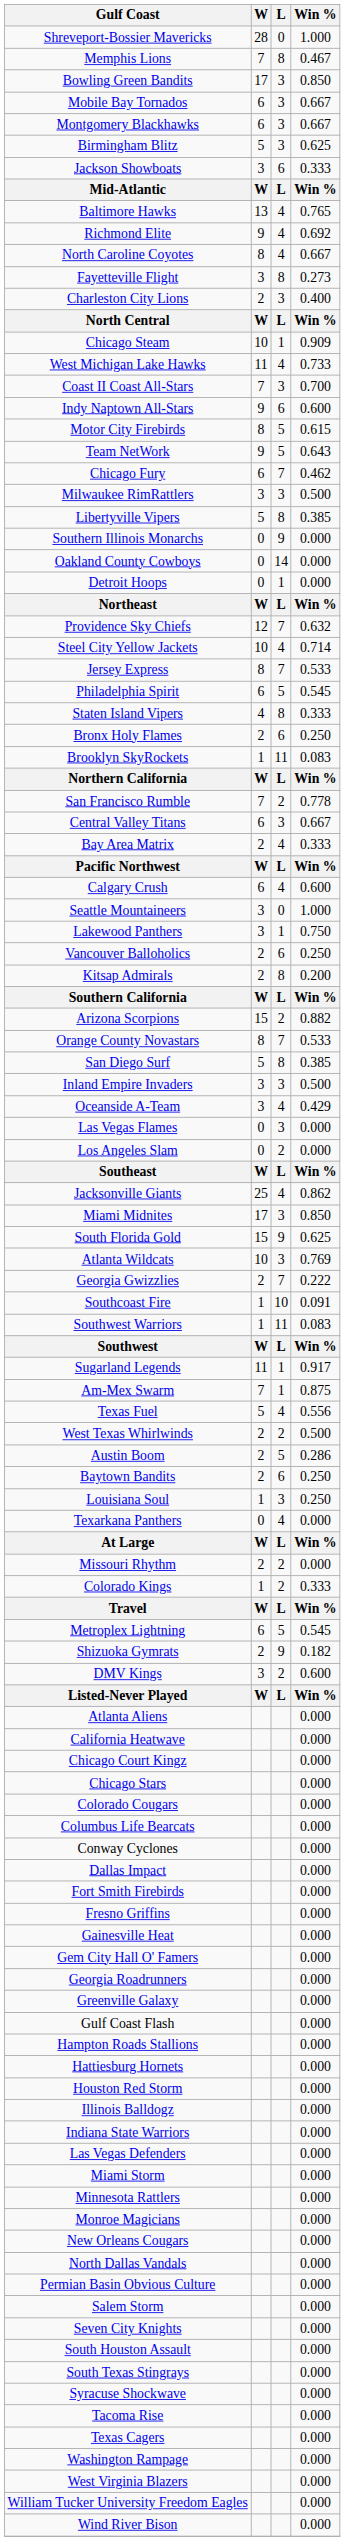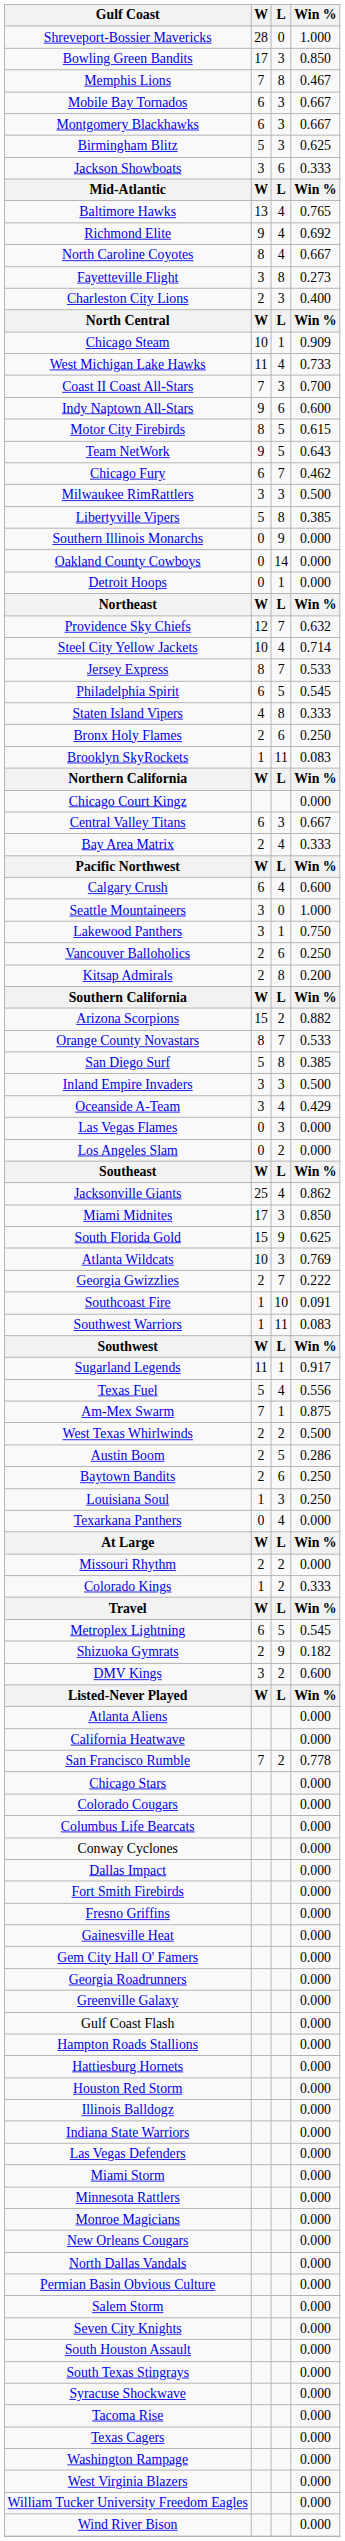 <table class="wikitable">
 <tr>
 <th>Gulf Coast</th>
 <th>W</th>
 <th>L</th>
 <th>Win %</th>
 </tr>
 <tr>
 <td align=center><a href='#'>Shreveport-Bossier Mavericks</a></td>
 <td align=center>28</td>
 <td align=center>0</td>
 <td align=center>1.000</td>
 </tr>
 <tr>
+<td align=center><a href='#'>Bowling Green Bandits</a></td>
+<td align=center>17</td>
+<td align=center>3</td>
+<td align=center>0.850</td>
+</tr>
+<tr>
 <td align=center><a href='#'>Memphis Lions</a></td>
 <td align=center>7</td>
 <td align=center>8</td>
 <td align=center>0.467</td>
-</tr>
-<tr>
-<td align=center><a href='#'>Bowling Green Bandits</a></td>
-<td align=center>17</td>
-<td align=center>3</td>
-<td align=center>0.850</td>
 </tr>
 <tr>
 <td align=center><a href='#'>Mobile Bay Tornados</a></td>
 <td align=center>6</td>
 <td align=center>3</td>
 <td align=center>0.667</td>
 </tr>
 <tr>
 <td align=center><a href='#'>Montgomery Blackhawks</a></td>
 <td align=center>6</td>
 <td align=center>3</td>
 <td align=center>0.667</td>
 </tr>
 <tr>
 <td align=center><a href='#'>Birmingham Blitz</a></td>
 <td align=center>5</td>
 <td align=center>3</td>
 <td align=center>0.625</td>
 </tr>
 <tr>
 <td align=center><a href='#'>Jackson Showboats</a></td>
 <td align=center>3</td>
 <td align=center>6</td>
 <td align=center>0.333</td>
 </tr>
 <tr>
 <th>Mid-Atlantic</th>
 <th>W</th>
 <th>L</th>
 <th>Win %</th>
 </tr>
 <tr>
 <td align=center><a href='#'>Baltimore Hawks</a></td>
 <td align=center>13</td>
 <td align=center>4</td>
 <td align=center>0.765</td>
 </tr>
 <tr>
 <td align=center><a href='#'>Richmond Elite</a></td>
 <td align=center>9</td>
 <td align=center>4</td>
 <td align=center>0.692</td>
 </tr>
 <tr>
 <td align=center><a href='#'>North Caroline Coyotes</a></td>
 <td align=center>8</td>
 <td align=center>4</td>
 <td align=center>0.667</td>
 </tr>
 <tr>
 <td align=center><a href='#'>Fayetteville Flight</a></td>
 <td align=center>3</td>
 <td align=center>8</td>
 <td align=center>0.273</td>
 </tr>
 <tr>
 <td align=center><a href='#'>Charleston City Lions</a></td>
 <td align=center>2</td>
 <td align=center>3</td>
 <td align=center>0.400</td>
 </tr>
 <tr>
 <th>North Central</th>
 <th>W</th>
 <th>L</th>
 <th>Win %</th>
 </tr>
 <tr>
 <td align=center><a href='#'>Chicago Steam</a></td>
 <td align=center>10</td>
 <td align=center>1</td>
 <td align=center>0.909</td>
 </tr>
 <tr>
 <td align=center><a href='#'>West Michigan Lake Hawks</a></td>
 <td align=center>11</td>
 <td align=center>4</td>
 <td align=center>0.733</td>
 </tr>
 <tr>
 <td align=center><a href='#'>Coast II Coast All-Stars</a></td>
 <td align=center>7</td>
 <td align=center>3</td>
 <td align=center>0.700</td>
 </tr>
 <tr>
 <td align=center><a href='#'>Indy Naptown All-Stars</a></td>
 <td align=center>9</td>
 <td align=center>6</td>
 <td align=center>0.600</td>
 </tr>
 <tr>
 <td align=center><a href='#'>Motor City Firebirds</a></td>
 <td align=center>8</td>
 <td align=center>5</td>
 <td align=center>0.615</td>
 </tr>
 <tr>
 <td align=center><a href='#'>Team NetWork</a></td>
 <td align=center>9</td>
 <td align=center>5</td>
 <td align=center>0.643</td>
 </tr>
 <tr>
 <td align=center><a href='#'>Chicago Fury</a></td>
 <td align=center>6</td>
 <td align=center>7</td>
 <td align=center>0.462</td>
 </tr>
 <tr>
 <td align=center><a href='#'>Milwaukee RimRattlers</a></td>
 <td align=center>3</td>
 <td align=center>3</td>
 <td align=center>0.500</td>
 </tr>
 <tr>
 <td align=center><a href='#'>Libertyville Vipers</a></td>
 <td align=center>5</td>
 <td align=center>8</td>
 <td align=center>0.385</td>
 </tr>
 <tr>
 <td align=center><a href='#'>Southern Illinois Monarchs</a></td>
 <td align=center>0</td>
 <td align=center>9</td>
 <td align=center>0.000</td>
 </tr>
 <tr>
 <td align=center><a href='#'>Oakland County Cowboys</a></td>
 <td align=center>0</td>
 <td align=center>14</td>
 <td align=center>0.000</td>
 </tr>
 <tr>
 <td align=center><a href='#'>Detroit Hoops</a></td>
 <td align=center>0</td>
 <td align=center>1</td>
 <td align=center>0.000</td>
 </tr>
 <tr>
 <th>Northeast</th>
 <th>W</th>
 <th>L</th>
 <th>Win %</th>
 </tr>
 <tr>
 <td align=center><a href='#'>Providence Sky Chiefs</a></td>
 <td align=center>12</td>
 <td align=center>7</td>
 <td align=center>0.632</td>
 </tr>
 <tr>
 <td align=center><a href='#'>Steel City Yellow Jackets</a></td>
 <td align=center>10</td>
 <td align=center>4</td>
 <td align=center>0.714</td>
 </tr>
 <tr>
 <td align=center><a href='#'>Jersey Express</a></td>
 <td align=center>8</td>
 <td align=center>7</td>
 <td align=center>0.533</td>
 </tr>
 <tr>
 <td align=center><a href='#'>Philadelphia Spirit</a></td>
 <td align=center>6</td>
 <td align=center>5</td>
 <td align=center>0.545</td>
 </tr>
 <tr>
 <td align=center><a href='#'>Staten Island Vipers</a></td>
 <td align=center>4</td>
 <td align=center>8</td>
 <td align=center>0.333</td>
 </tr>
 <tr>
 <td align=center><a href='#'>Bronx Holy Flames</a></td>
 <td align=center>2</td>
 <td align=center>6</td>
 <td align=center>0.250</td>
 </tr>
 <tr>
 <td align=center><a href='#'>Brooklyn SkyRockets</a></td>
 <td align=center>1</td>
 <td align=center>11</td>
 <td align=center>0.083</td>
 </tr>
 <tr>
 <th>Northern California</th>
 <th>W</th>
 <th>L</th>
 <th>Win %</th>
 </tr>
 <tr>
-<td align=center><a href='#'>San Francisco Rumble</a></td>
-<td align=center>7</td>
-<td align=center>2</td>
-<td align=center>0.778</td>
+<td align=center><a href='#'>Chicago Court Kingz</a></td>
+<td align=center></td>
+<td align=center></td>
+<td align=center>0.000</td>
 </tr>
 <tr>
 <td align=center><a href='#'>Central Valley Titans</a></td>
 <td align=center>6</td>
 <td align=center>3</td>
 <td align=center>0.667</td>
 </tr>
 <tr>
 <td align=center><a href='#'>Bay Area Matrix</a></td>
 <td align=center>2</td>
 <td align=center>4</td>
 <td align=center>0.333</td>
 </tr>
 <tr>
 <th>Pacific Northwest</th>
 <th>W</th>
 <th>L</th>
 <th>Win %</th>
 </tr>
 <tr>
 <td align=center><a href='#'>Calgary Crush</a></td>
 <td align=center>6</td>
 <td align=center>4</td>
 <td align=center>0.600</td>
 </tr>
 <tr>
 <td align=center><a href='#'>Seattle Mountaineers</a></td>
 <td align=center>3</td>
 <td align=center>0</td>
 <td align=center>1.000</td>
 </tr>
 <tr>
 <td align=center><a href='#'>Lakewood Panthers</a></td>
 <td align=center>3</td>
 <td align=center>1</td>
 <td align=center>0.750</td>
 </tr>
 <tr>
 <td align=center><a href='#'>Vancouver Balloholics</a></td>
 <td align=center>2</td>
 <td align=center>6</td>
 <td align=center>0.250</td>
 </tr>
 <tr>
 <td align=center><a href='#'>Kitsap Admirals</a></td>
 <td align=center>2</td>
 <td align=center>8</td>
 <td align=center>0.200</td>
 </tr>
 <tr>
 <th>Southern California</th>
 <th>W</th>
 <th>L</th>
 <th>Win %</th>
 </tr>
 <tr>
 <td align=center><a href='#'>Arizona Scorpions</a></td>
 <td align=center>15</td>
 <td align=center>2</td>
 <td align=center>0.882</td>
 </tr>
 <tr>
 <td align=center><a href='#'>Orange County Novastars</a></td>
 <td align=center>8</td>
 <td align=center>7</td>
 <td align=center>0.533</td>
 </tr>
 <tr>
 <td align=center><a href='#'>San Diego Surf</a></td>
 <td align=center>5</td>
 <td align=center>8</td>
 <td align=center>0.385</td>
 </tr>
 <tr>
 <td align=center><a href='#'>Inland Empire Invaders</a></td>
 <td align=center>3</td>
 <td align=center>3</td>
 <td align=center>0.500</td>
 </tr>
 <tr>
 <td align=center><a href='#'>Oceanside A-Team</a></td>
 <td align=center>3</td>
 <td align=center>4</td>
 <td align=center>0.429</td>
 </tr>
 <tr>
 <td align=center><a href='#'>Las Vegas Flames</a></td>
 <td align=center>0</td>
 <td align=center>3</td>
 <td align=center>0.000</td>
 </tr>
 <tr>
 <td align=center><a href='#'>Los Angeles Slam</a></td>
 <td align=center>0</td>
 <td align=center>2</td>
 <td align=center>0.000</td>
 </tr>
 <tr>
 <th>Southeast</th>
 <th>W</th>
 <th>L</th>
 <th>Win %</th>
 </tr>
 <tr>
 <td align=center><a href='#'>Jacksonville Giants</a></td>
 <td align=center>25</td>
 <td align=center>4</td>
 <td align=center>0.862</td>
 </tr>
 <tr>
 <td align=center><a href='#'>Miami Midnites</a></td>
 <td align=center>17</td>
 <td align=center>3</td>
 <td align=center>0.850</td>
 </tr>
 <tr>
 <td align=center><a href='#'>South Florida Gold</a></td>
 <td align=center>15</td>
 <td align=center>9</td>
 <td align=center>0.625</td>
 </tr>
 <tr>
 <td align=center><a href='#'>Atlanta Wildcats</a></td>
 <td align=center>10</td>
 <td align=center>3</td>
 <td align=center>0.769</td>
 </tr>
 <tr>
 <td align=center><a href='#'>Georgia Gwizzlies</a></td>
 <td align=center>2</td>
 <td align=center>7</td>
 <td align=center>0.222</td>
 </tr>
 <tr>
 <td align=center><a href='#'>Southcoast Fire</a></td>
 <td align=center>1</td>
 <td align=center>10</td>
 <td align=center>0.091</td>
 </tr>
 <tr>
 <td align=center><a href='#'>Southwest Warriors</a></td>
 <td align=center>1</td>
 <td align=center>11</td>
 <td align=center>0.083</td>
 </tr>
 <tr>
 <th>Southwest</th>
 <th>W</th>
 <th>L</th>
 <th>Win %</th>
 </tr>
 <tr>
 <td align=center><a href='#'>Sugarland Legends</a></td>
 <td align=center>11</td>
 <td align=center>1</td>
 <td align=center>0.917</td>
 </tr>
 <tr>
+<td align=center><a href='#'>Texas Fuel</a></td>
+<td align=center>5</td>
+<td align=center>4</td>
+<td align=center>0.556</td>
+</tr>
+<tr>
 <td align=center><a href='#'>Am-Mex Swarm</a></td>
 <td align=center>7</td>
 <td align=center>1</td>
 <td align=center>0.875</td>
-</tr>
-<tr>
-<td align=center><a href='#'>Texas Fuel</a></td>
-<td align=center>5</td>
-<td align=center>4</td>
-<td align=center>0.556</td>
 </tr>
 <tr>
 <td align=center><a href='#'>West Texas Whirlwinds</a></td>
 <td align=center>2</td>
 <td align=center>2</td>
 <td align=center>0.500</td>
 </tr>
 <tr>
 <td align=center><a href='#'>Austin Boom</a></td>
 <td align=center>2</td>
 <td align=center>5</td>
 <td align=center>0.286</td>
 </tr>
 <tr>
 <td align=center><a href='#'>Baytown Bandits</a></td>
 <td align=center>2</td>
 <td align=center>6</td>
 <td align=center>0.250</td>
 </tr>
 <tr>
 <td align=center><a href='#'>Louisiana Soul</a></td>
 <td align=center>1</td>
 <td align=center>3</td>
 <td align=center>0.250</td>
 </tr>
 <tr>
 <td align=center><a href='#'>Texarkana Panthers</a></td>
 <td align=center>0</td>
 <td align=center>4</td>
 <td align=center>0.000</td>
 </tr>
 <tr>
 <th>At Large</th>
 <th>W</th>
 <th>L</th>
 <th>Win %</th>
 </tr>
 <tr>
 <td align=center><a href='#'>Missouri Rhythm</a></td>
 <td align=center>2</td>
 <td align=center>2</td>
 <td align=center>0.000</td>
 </tr>
 <tr>
 <td align=center><a href='#'>Colorado Kings</a></td>
 <td align=center>1</td>
 <td align=center>2</td>
 <td align=center>0.333</td>
 </tr>
 <tr>
 <th>Travel</th>
 <th>W</th>
 <th>L</th>
 <th>Win %</th>
 </tr>
 <tr>
 <td align=center><a href='#'>Metroplex Lightning</a></td>
 <td align=center>6</td>
 <td align=center>5</td>
 <td align=center>0.545</td>
 </tr>
 <tr>
 <td align=center><a href='#'>Shizuoka Gymrats</a></td>
 <td align=center>2</td>
 <td align=center>9</td>
 <td align=center>0.182</td>
 </tr>
 <tr>
 <td align=center><a href='#'>DMV Kings</a></td>
 <td align=center>3</td>
 <td align=center>2</td>
 <td align=center>0.600</td>
 </tr>
 <tr>
 <th>Listed-Never Played</th>
 <th>W</th>
 <th>L</th>
 <th>Win %</th>
 </tr>
 <tr>
 <td align=center><a href='#'>Atlanta Aliens</a></td>
 <td align=center></td>
 <td align=center></td>
 <td align=center>0.000</td>
 </tr>
 <tr>
 <td align=center><a href='#'>California Heatwave</a></td>
 <td align=center></td>
 <td align=center></td>
 <td align=center>0.000</td>
 </tr>
 <tr>
-<td align=center><a href='#'>Chicago Court Kingz</a></td>
-<td align=center></td>
-<td align=center></td>
-<td align=center>0.000</td>
+<td align=center><a href='#'>San Francisco Rumble</a></td>
+<td align=center>7</td>
+<td align=center>2</td>
+<td align=center>0.778</td>
 </tr>
 <tr>
 <td align=center><a href='#'>Chicago Stars</a></td>
 <td align=center></td>
 <td align=center></td>
 <td align=center>0.000</td>
 </tr>
 <tr>
 <td align=center><a href='#'>Colorado Cougars</a></td>
 <td align=center></td>
 <td align=center></td>
 <td align=center>0.000</td>
 </tr>
 <tr>
 <td align=center><a href='#'>Columbus Life Bearcats</a></td>
 <td align=center></td>
 <td align=center></td>
 <td align=center>0.000</td>
 </tr>
 <tr>
 <td align=center>Conway Cyclones</td>
 <td align=center></td>
 <td align=center></td>
 <td align=center>0.000</td>
 </tr>
 <tr>
 <td align=center><a href='#'>Dallas Impact</a></td>
 <td align=center></td>
 <td align=center></td>
 <td align=center>0.000</td>
 </tr>
 <tr>
 <td align=center><a href='#'>Fort Smith Firebirds</a></td>
 <td align=center></td>
 <td align=center></td>
 <td align=center>0.000</td>
 </tr>
 <tr>
 <td align=center><a href='#'>Fresno Griffins</a></td>
 <td align=center></td>
 <td align=center></td>
 <td align=center>0.000</td>
 </tr>
 <tr>
 <td align=center><a href='#'>Gainesville Heat</a></td>
 <td align=center></td>
 <td align=center></td>
 <td align=center>0.000</td>
 </tr>
 <tr>
 <td align=center><a href='#'>Gem City Hall O' Famers</a></td>
 <td align=center></td>
 <td align=center></td>
 <td align=center>0.000</td>
 </tr>
 <tr>
 <td align=center><a href='#'>Georgia Roadrunners</a></td>
 <td align=center></td>
 <td align=center></td>
 <td align=center>0.000</td>
 </tr>
 <tr>
 <td align=center><a href='#'>Greenville Galaxy</a></td>
 <td align=center></td>
 <td align=center></td>
 <td align=center>0.000</td>
 </tr>
 <tr>
 <td align=center>Gulf Coast Flash</td>
 <td align=center></td>
 <td align=center></td>
 <td align=center>0.000</td>
 </tr>
 <tr>
 <td align=center><a href='#'>Hampton Roads Stallions</a></td>
 <td align=center></td>
 <td align=center></td>
 <td align=center>0.000</td>
 </tr>
 <tr>
 <td align=center><a href='#'>Hattiesburg Hornets</a></td>
 <td align=center></td>
 <td align=center></td>
 <td align=center>0.000</td>
 </tr>
 <tr>
 <td align=center><a href='#'>Houston Red Storm</a></td>
 <td align=center></td>
 <td align=center></td>
 <td align=center>0.000</td>
 </tr>
 <tr>
 <td align=center><a href='#'>Illinois Balldogz</a></td>
 <td align=center></td>
 <td align=center></td>
 <td align=center>0.000</td>
 </tr>
 <tr>
 <td align=center><a href='#'>Indiana State Warriors</a></td>
 <td align=center></td>
 <td align=center></td>
 <td align=center>0.000</td>
 </tr>
 <tr>
 <td align=center><a href='#'>Las Vegas Defenders</a></td>
 <td align=center></td>
 <td align=center></td>
 <td align=center>0.000</td>
 </tr>
 <tr>
 <td align=center><a href='#'>Miami Storm</a></td>
 <td align=center></td>
 <td align=center></td>
 <td align=center>0.000</td>
 </tr>
 <tr>
 <td align=center><a href='#'>Minnesota Rattlers</a></td>
 <td align=center></td>
 <td align=center></td>
 <td align=center>0.000</td>
 </tr>
 <tr>
 <td align=center><a href='#'>Monroe Magicians</a></td>
 <td align=center></td>
 <td align=center></td>
 <td align=center>0.000</td>
 </tr>
 <tr>
 <td align=center><a href='#'>New Orleans Cougars</a></td>
 <td align=center></td>
 <td align=center></td>
 <td align=center>0.000</td>
 </tr>
 <tr>
 <td align=center><a href='#'>North Dallas Vandals</a></td>
 <td align=center></td>
 <td align=center></td>
 <td align=center>0.000</td>
 </tr>
 <tr>
 <td align=center><a href='#'>Permian Basin Obvious Culture</a></td>
 <td align=center></td>
 <td align=center></td>
 <td align=center>0.000</td>
 </tr>
 <tr>
 <td align=center><a href='#'>Salem Storm</a></td>
 <td align=center></td>
 <td align=center></td>
 <td align=center>0.000</td>
 </tr>
 <tr>
 <td align=center><a href='#'>Seven City Knights</a></td>
 <td align=center></td>
 <td align=center></td>
 <td align=center>0.000</td>
 </tr>
 <tr>
 <td align=center><a href='#'>South Houston Assault</a></td>
 <td align=center></td>
 <td align=center></td>
 <td align=center>0.000</td>
 </tr>
 <tr>
 <td align=center><a href='#'>South Texas Stingrays</a></td>
 <td align=center></td>
 <td align=center></td>
 <td align=center>0.000</td>
 </tr>
 <tr>
 <td align=center><a href='#'>Syracuse Shockwave</a></td>
 <td align=center></td>
 <td align=center></td>
 <td align=center>0.000</td>
 </tr>
 <tr>
 <td align=center><a href='#'>Tacoma Rise</a></td>
 <td align=center></td>
 <td align=center></td>
 <td align=center>0.000</td>
 </tr>
 <tr>
 <td align=center><a href='#'>Texas Cagers</a></td>
 <td align=center></td>
 <td align=center></td>
 <td align=center>0.000</td>
 </tr>
 <tr>
 <td align=center><a href='#'>Washington Rampage</a></td>
 <td align=center></td>
 <td align=center></td>
 <td align=center>0.000</td>
 </tr>
 <tr>
 <td align=center><a href='#'>West Virginia Blazers</a></td>
 <td align=center></td>
 <td align=center></td>
 <td align=center>0.000</td>
 </tr>
 <tr>
 <td align=center><a href='#'>William Tucker University Freedom Eagles</a></td>
 <td align=center></td>
 <td align=center></td>
 <td align=center>0.000</td>
 </tr>
 <tr>
 <td align=center><a href='#'>Wind River Bison</a></td>
 <td align=center></td>
 <td align=center></td>
 <td align=center>0.000</td>
 </tr>
 <tr>
 </tr>
 </table>
